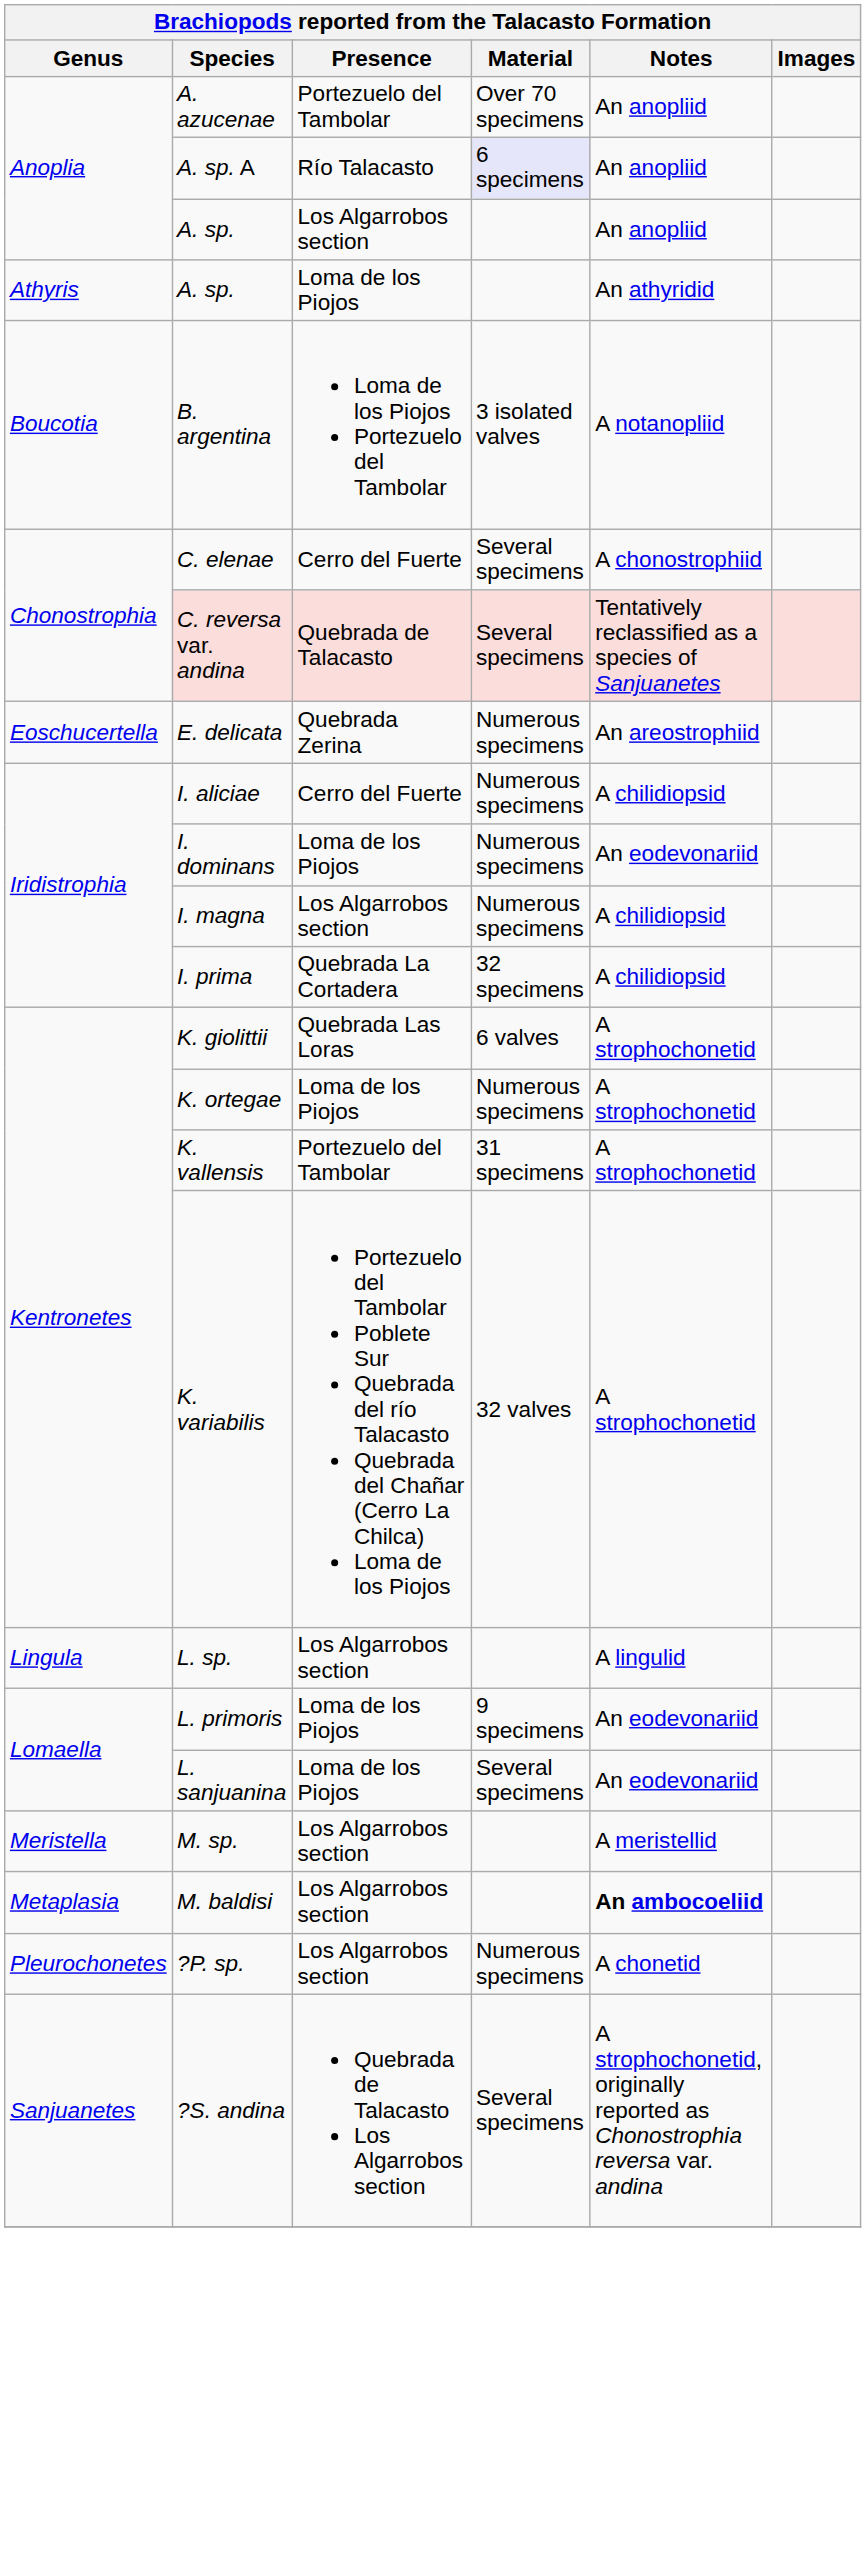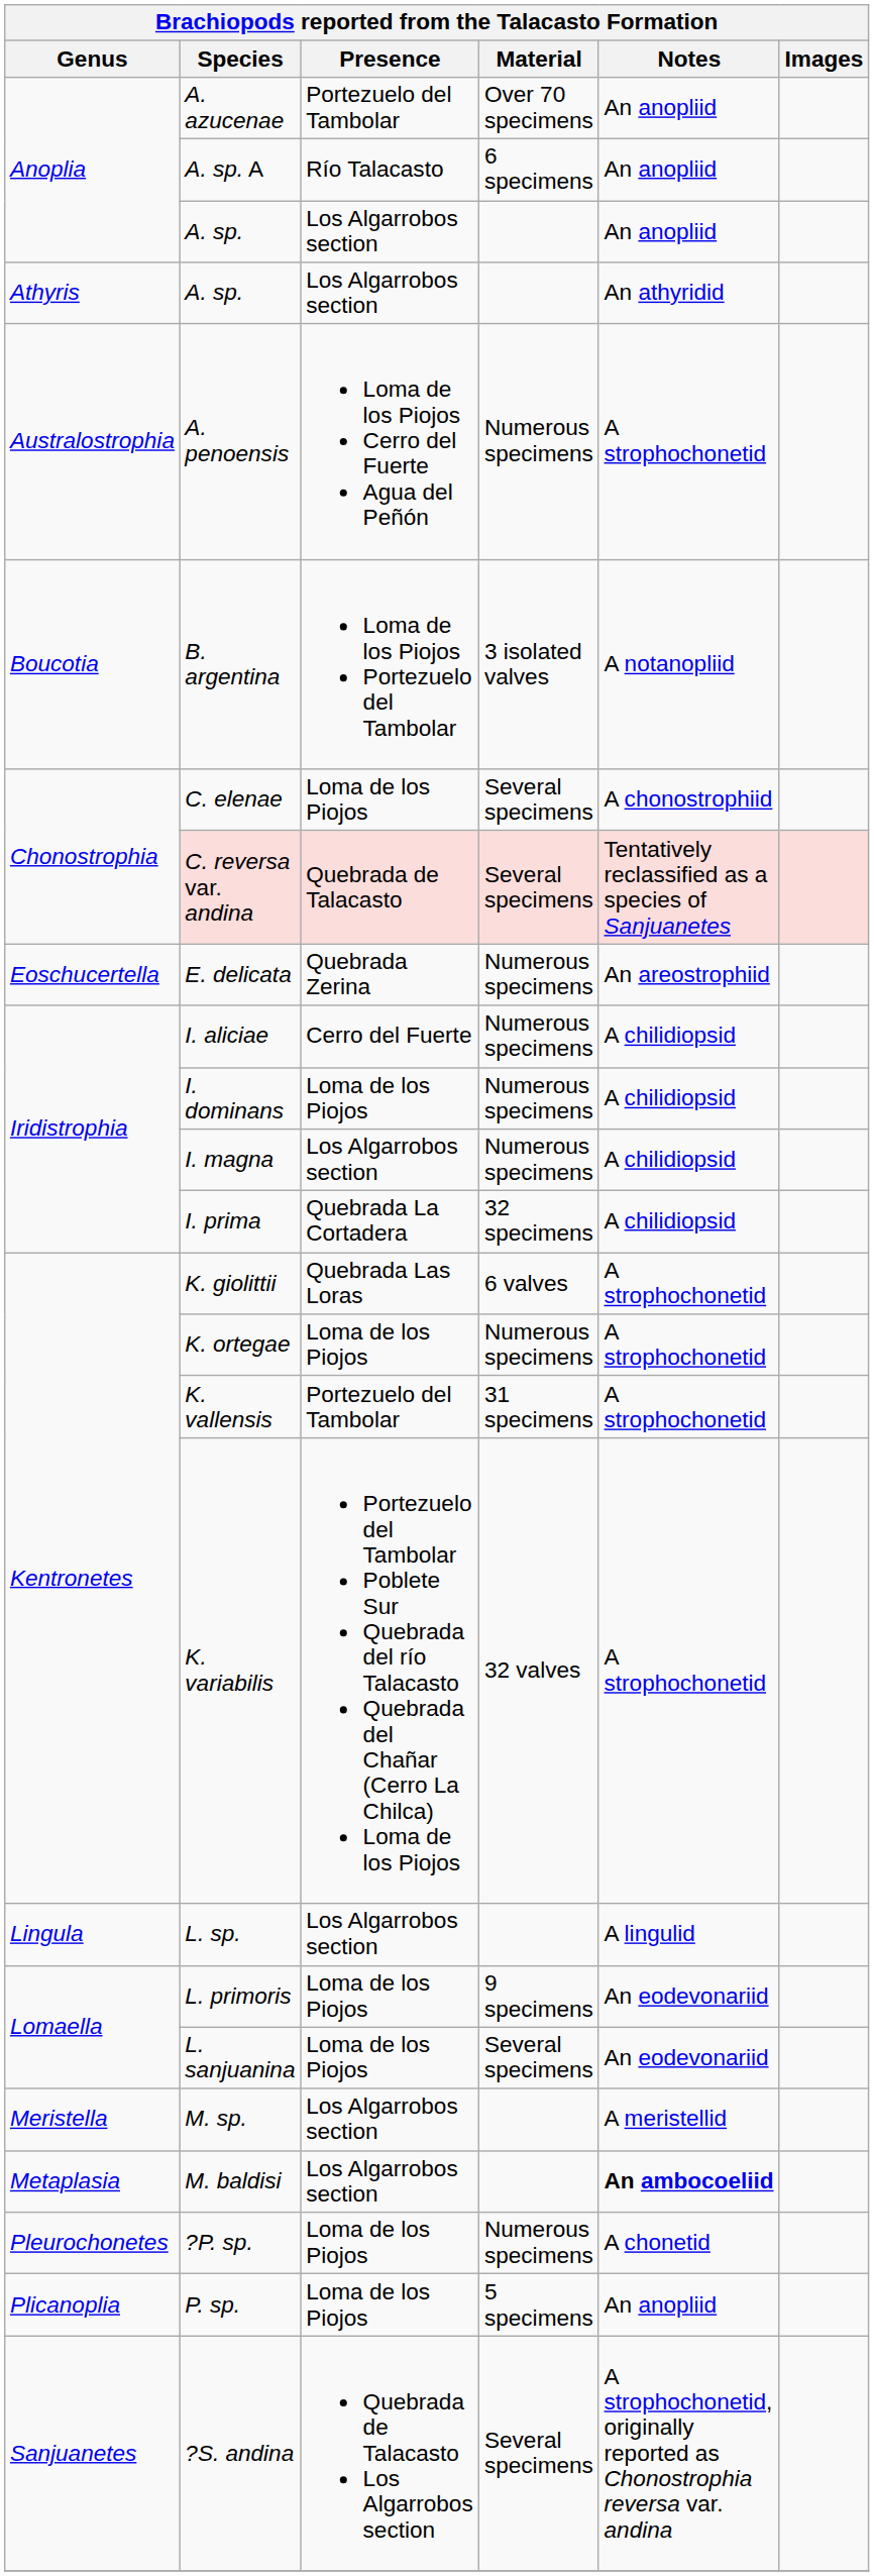 <table class="wikitable" align="center">
 <tr>
 <th colspan="6" align="center"><strong><a href='#'>Brachiopods</a> reported from the Talacasto Formation</strong></th>
 </tr>
 <tr>
 <th>Genus</th>
 <th>Species</th>
 <th>Presence</th>
 <th><strong>Material</strong></th>
 <th>Notes</th>
 <th>Images</th>
 </tr>
 <tr>
 <td rowspan="3"><em><a href='#'>Anoplia</a></em></td>
 <td><em>A. azucenae</em></td>
 <td>Portezuelo del Tambolar</td>
 <td>Over 70 specimens</td>
 <td>An <a href='#'>anopliid</a></td>
 <td></td>
 </tr>
 <tr>
 <td><em>A. sp.</em> A</td>
 <td>Río Talacasto</td>
-<td style="background: lavender;">6 specimens</td>
+<td>6 specimens</td>
 <td>An <a href='#'>anopliid</a></td>
 <td></td>
 </tr>
 <tr>
 <td><em>A. sp.</em></td>
 <td>Los Algarrobos section</td>
 <td></td>
 <td>An <a href='#'>anopliid</a></td>
 <td></td>
 </tr>
 <tr>
 <td><em><a href='#'>Athyris</a></em></td>
 <td><em>A. sp.</em></td>
-<td>Loma de los Piojos</td>
+<td>Los Algarrobos section</td>
 <td></td>
 <td>An <a href='#'>athyridid</a></td>
+<td></td>
+</tr>
+<tr>
+<td><em><a href='#'>Australostrophia</a></em></td>
+<td><em>A. penoensis</em></td>
+<td><br><ul><li>Loma de los Piojos</li><li>Cerro del Fuerte</li><li>Agua del Peñón</li></ul></td>
+<td>Numerous specimens</td>
+<td>A <a href='#'>strophochonetid</a></td>
 <td></td>
 </tr>
 <tr>
 <td><em><a href='#'>Boucotia</a></em></td>
 <td><em>B. argentina</em></td>
 <td><br><ul><li>Loma de los Piojos</li><li>Portezuelo del Tambolar</li></ul></td>
 <td>3 isolated valves</td>
 <td>A <a href='#'>notanopliid</a></td>
 <td></td>
 </tr>
 <tr>
 <td rowspan="2"><em><a href='#'>Chonostrophia</a></em></td>
 <td><em>C. elenae</em></td>
-<td>Cerro del Fuerte</td>
+<td>Loma de los Piojos</td>
 <td>Several specimens</td>
 <td>A <a href='#'>chonostrophiid</a></td>
 <td></td>
 </tr>
 <tr>
 <td style="background:#fbdddb;"><em>C. reversa</em> var. <em>andina</em></td>
 <td style="background:#fbdddb;">Quebrada de Talacasto</td>
 <td style="background:#fbdddb;">Several specimens</td>
 <td style="background:#fbdddb;">Tentatively reclassified as a species of <em><a href='#'>Sanjuanetes</a></em></td>
 <td style="background:#fbdddb;"></td>
 </tr>
 <tr>
 <td><em><a href='#'>Eoschucertella</a></em></td>
 <td><em>E. delicata</em></td>
 <td>Quebrada Zerina</td>
 <td>Numerous specimens</td>
 <td>An <a href='#'>areostrophiid</a></td>
 <td></td>
 </tr>
 <tr>
 <td rowspan="4"><em><a href='#'>Iridistrophia</a></em></td>
 <td><em>I. aliciae</em></td>
 <td>Cerro del Fuerte</td>
 <td>Numerous specimens</td>
 <td>A <a href='#'>chilidiopsid</a></td>
 <td></td>
 </tr>
 <tr>
 <td><em>I. dominans</em></td>
 <td>Loma de los Piojos</td>
 <td>Numerous specimens</td>
-<td>An <a href='#'>eodevonariid</a></td>
+<td>A <a href='#'>chilidiopsid</a></td>
 <td></td>
 </tr>
 <tr>
 <td><em>I. magna</em></td>
 <td>Los Algarrobos section</td>
 <td>Numerous specimens</td>
 <td>A <a href='#'>chilidiopsid</a></td>
 <td></td>
 </tr>
 <tr>
 <td><em>I. prima</em></td>
 <td>Quebrada La Cortadera</td>
 <td>32 specimens</td>
 <td>A <a href='#'>chilidiopsid</a></td>
 <td></td>
 </tr>
 <tr>
 <td rowspan="4"><em><a href='#'>Kentronetes</a></em></td>
 <td><em>K. giolittii</em></td>
 <td>Quebrada Las Loras</td>
 <td>6 valves</td>
 <td>A <a href='#'>strophochonetid</a></td>
 <td></td>
 </tr>
 <tr>
 <td><em>K. ortegae</em></td>
 <td>Loma de los Piojos</td>
 <td>Numerous specimens</td>
 <td>A <a href='#'>strophochonetid</a></td>
 <td></td>
 </tr>
 <tr>
 <td><em>K. vallensis</em></td>
 <td>Portezuelo del Tambolar</td>
 <td>31 specimens</td>
 <td>A <a href='#'>strophochonetid</a></td>
 <td></td>
 </tr>
 <tr>
 <td><em>K. variabilis</em></td>
 <td><br><ul><li>Portezuelo del Tambolar</li><li>Poblete Sur</li><li>Quebrada del río Talacasto</li><li>Quebrada del Chañar (Cerro La Chilca)</li><li>Loma de los Piojos</li></ul></td>
 <td>32 valves</td>
 <td>A <a href='#'>strophochonetid</a></td>
 <td></td>
 </tr>
 <tr>
 <td><em><a href='#'>Lingula</a></em></td>
 <td><em>L. sp.</em></td>
 <td>Los Algarrobos section</td>
 <td></td>
 <td>A <a href='#'>lingulid</a></td>
 <td></td>
 </tr>
 <tr>
 <td rowspan="2"><em><a href='#'>Lomaella</a></em></td>
 <td><em>L. primoris</em></td>
 <td>Loma de los Piojos</td>
 <td>9 specimens</td>
 <td>An <a href='#'>eodevonariid</a></td>
 <td></td>
 </tr>
 <tr>
 <td><em>L. sanjuanina</em></td>
 <td>Loma de los Piojos</td>
 <td>Several specimens</td>
 <td>An <a href='#'>eodevonariid</a></td>
 <td></td>
 </tr>
 <tr>
 <td><em><a href='#'>Meristella</a></em></td>
 <td><em>M. sp.</em></td>
 <td>Los Algarrobos section</td>
 <td></td>
 <td>A <a href='#'>meristellid</a></td>
 <td></td>
 </tr>
 <tr>
 <td><em><a href='#'>Metaplasia</a></em></td>
 <td><em>M. baldisi</em></td>
 <td>Los Algarrobos section</td>
 <td></td>
 <td><strong>An <a href='#'>ambocoeliid</a></strong></td>
 <td></td>
 </tr>
 <tr>
 <td><em><a href='#'>Pleurochonetes</a></em></td>
 <td><em>?P. sp.</em></td>
-<td>Los Algarrobos section</td>
+<td>Loma de los Piojos</td>
 <td>Numerous specimens</td>
 <td>A <a href='#'>chonetid</a></td>
+<td></td>
+</tr>
+<tr>
+<td><em><a href='#'>Plicanoplia</a></em></td>
+<td><em>P. sp.</em></td>
+<td>Loma de los Piojos</td>
+<td>5 specimens</td>
+<td>An <a href='#'>anopliid</a></td>
 <td></td>
 </tr>
 <tr>
 <td><em><a href='#'>Sanjuanetes</a></em></td>
 <td><em>?S. andina</em></td>
 <td><br><ul><li>Quebrada de Talacasto</li><li>Los Algarrobos section</li></ul></td>
 <td>Several specimens</td>
 <td>A <a href='#'>strophochonetid</a>, originally reported as <em>Chonostrophia reversa</em> var. <em>andina</em></td>
 <td></td>
 </tr>
 <tr>
 </tr>
 </table>
